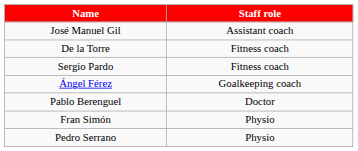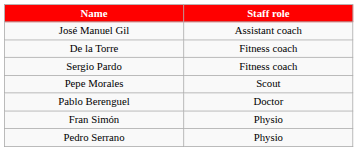 <table class="wikitable" style="text-align:center; font-size:85%; width:35%;">
 <tr>
 <th style="background:#FF0000; color:#FFFFFF; text-align:center;">Name</th>
 <th style="background:#FF0000; color:#FFFFFF; text-align:center;">Staff role</th>
 </tr>
 <tr>
 <td>José Manuel Gil</td>
 <td>Assistant coach</td>
 </tr>
 <tr>
 <td>De la Torre</td>
 <td>Fitness coach</td>
 </tr>
 <tr>
 <td>Sergio Pardo</td>
 <td>Fitness coach</td>
 </tr>
 <tr>
-<td><a href='#'>Ángel Férez</a></td>
-<td>Goalkeeping coach</td>
+<td>Pepe Morales</td>
+<td>Scout</td>
 </tr>
 <tr>
 <td>Pablo Berenguel</td>
 <td>Doctor</td>
 </tr>
 <tr>
 <td>Fran Simón</td>
 <td>Physio</td>
 </tr>
 <tr>
 <td>Pedro Serrano</td>
 <td>Physio</td>
 </tr>
 </table>
